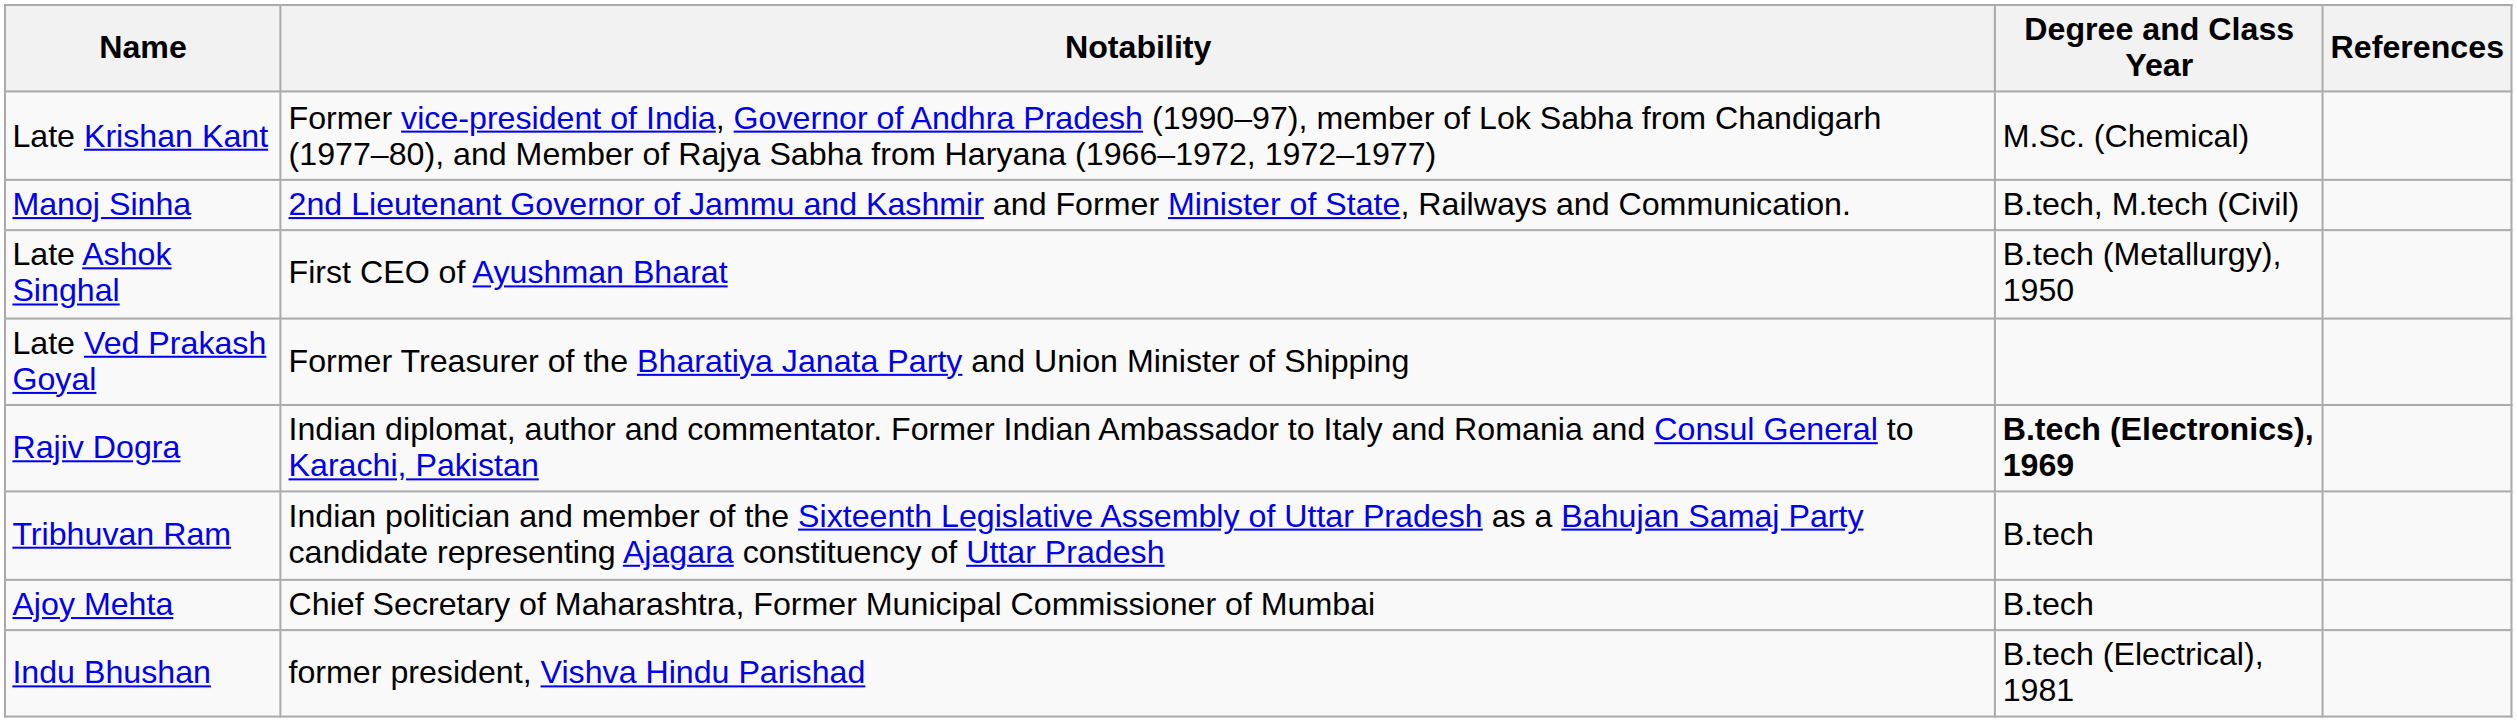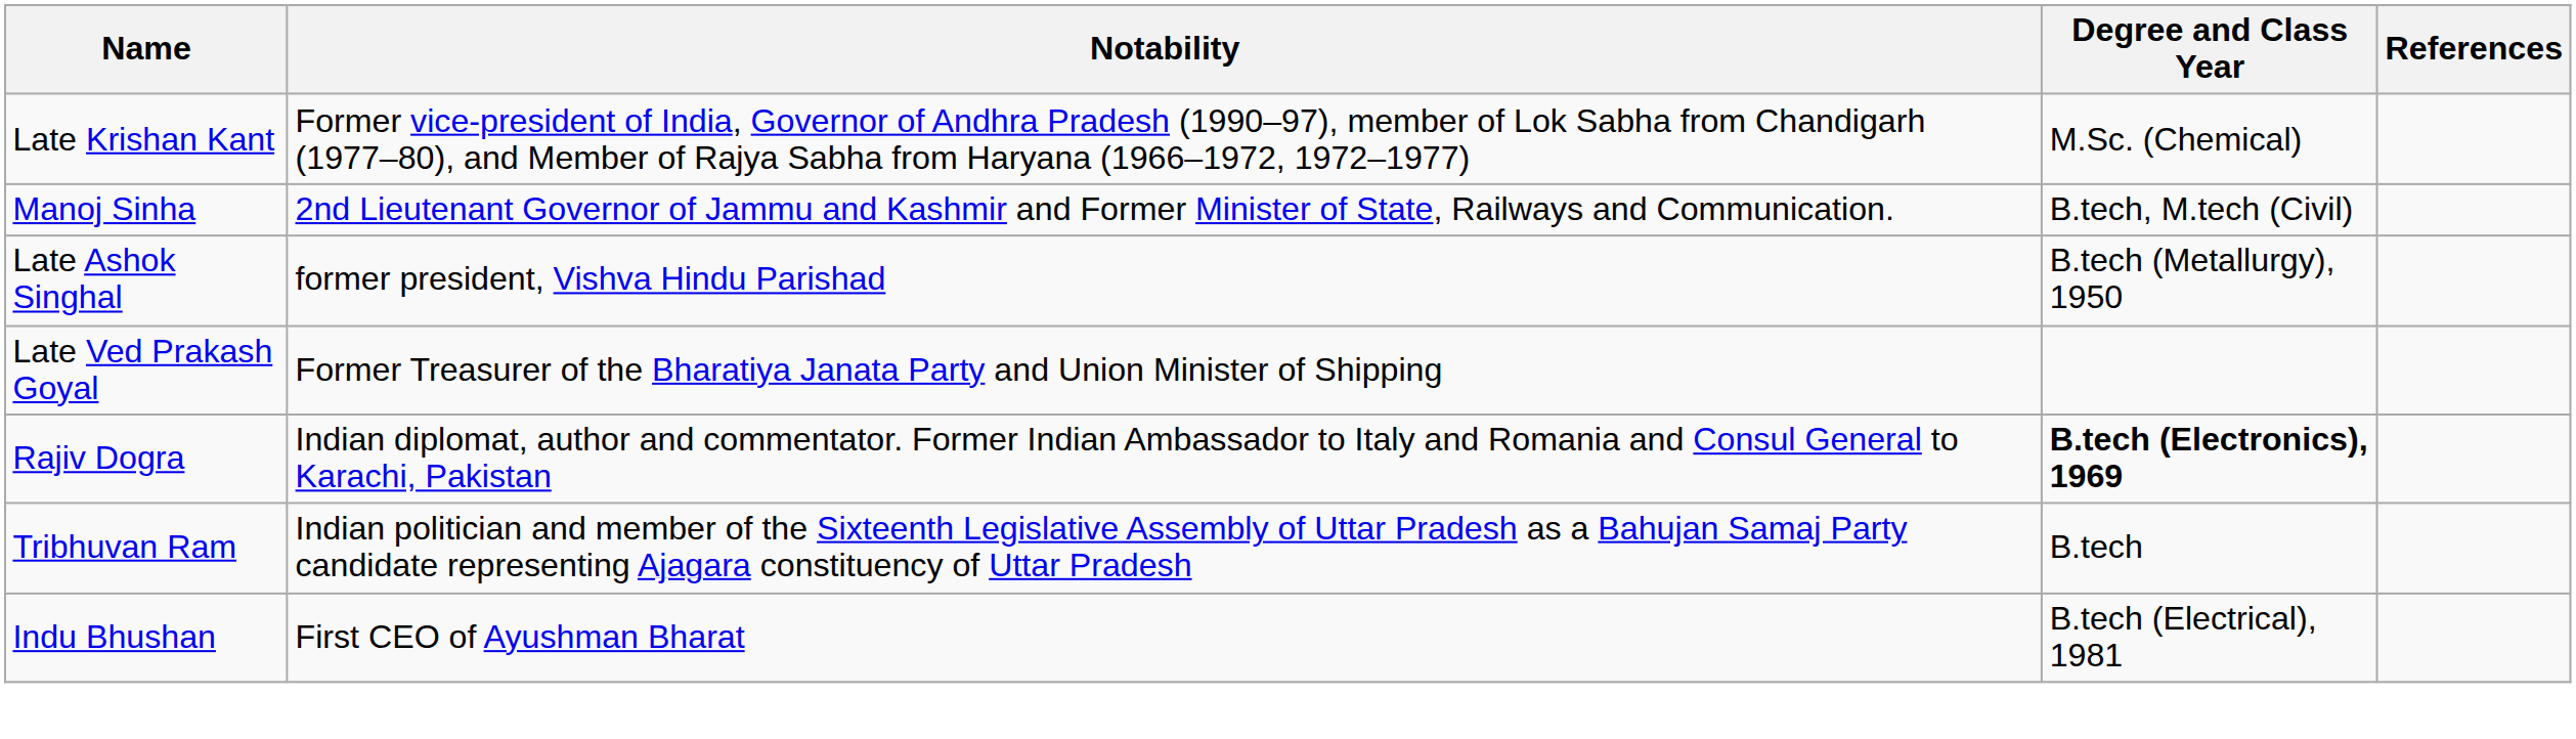 <table class="wikitable">
 <tr>
 <th>Name</th>
 <th>Notability</th>
 <th>Degree and Class Year</th>
 <th>References</th>
 </tr>
 <tr>
 <td>Late <a href='#'>Krishan Kant</a></td>
 <td>Former <a href='#'>vice-president of India</a>, <a href='#'>Governor of Andhra Pradesh</a> (1990–97), member of Lok Sabha from Chandigarh (1977–80), and Member of Rajya Sabha from Haryana (1966–1972, 1972–1977)</td>
 <td>M.Sc. (Chemical)</td>
 <td></td>
 </tr>
 <tr>
 <td><a href='#'>Manoj Sinha</a></td>
 <td><a href='#'>2nd Lieutenant Governor of Jammu and Kashmir</a> and Former <a href='#'>Minister of State</a>, Railways and Communication.</td>
 <td>B.tech, M.tech (Civil)</td>
 <td></td>
 </tr>
 <tr>
 <td>Late <a href='#'>Ashok Singhal</a></td>
-<td>First CEO of <a href='#'>Ayushman Bharat</a></td>
+<td>former president, <a href='#'>Vishva Hindu Parishad</a></td>
 <td>B.tech (Metallurgy), 1950</td>
 <td></td>
 </tr>
 <tr>
 <td>Late <a href='#'>Ved Prakash Goyal</a></td>
 <td>Former Treasurer of the <a href='#'>Bharatiya Janata Party</a> and Union Minister of Shipping</td>
 <td></td>
 <td></td>
 </tr>
 <tr>
 <td><a href='#'>Rajiv Dogra</a></td>
 <td>Indian diplomat, author and commentator. Former Indian Ambassador to Italy and Romania and <a href='#'>Consul General</a> to <a href='#'>Karachi, Pakistan</a></td>
 <td><strong>B.tech (Electronics), 1969</strong></td>
 <td></td>
 </tr>
 <tr>
 <td><a href='#'>Tribhuvan Ram</a></td>
 <td>Indian politician and member of the <a href='#'>Sixteenth Legislative Assembly of Uttar Pradesh</a> as a <a href='#'>Bahujan Samaj Party</a> candidate representing <a href='#'>Ajagara</a> constituency of <a href='#'>Uttar Pradesh</a></td>
 <td>B.tech</td>
 <td></td>
 </tr>
 <tr>
-<td><a href='#'>Ajoy Mehta</a></td>
-<td>Chief Secretary of Maharashtra, Former Municipal Commissioner of Mumbai</td>
-<td>B.tech</td>
-<td></td>
-</tr>
-<tr>
 <td><a href='#'>Indu Bhushan</a></td>
-<td>former president, <a href='#'>Vishva Hindu Parishad</a></td>
+<td>First CEO of <a href='#'>Ayushman Bharat</a></td>
 <td>B.tech (Electrical), 1981</td>
 <td></td>
 </tr>
 </table>
